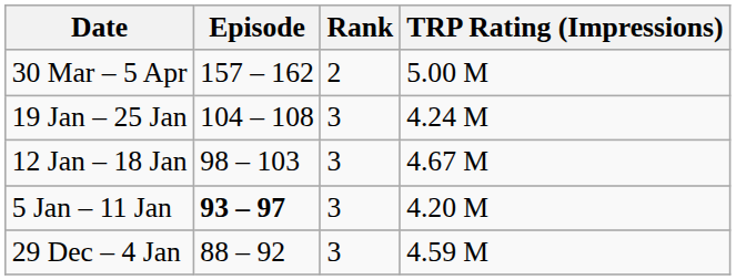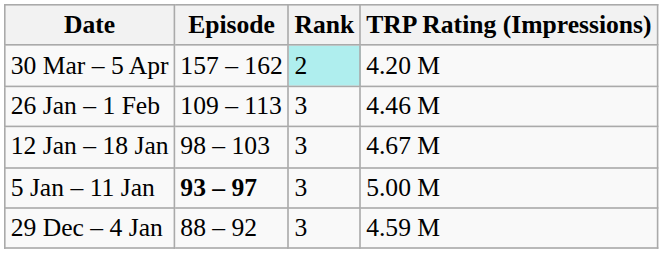 <table class="wikitable">
 <tr>
 <th>Date</th>
 <th>Episode</th>
 <th>Rank</th>
 <th>TRP Rating (Impressions)</th>
 </tr>
 <tr>
 <td>30 Mar – 5 Apr</td>
 <td>157 – 162</td>
-<td>2</td>
-<td>5.00 M</td>
+<td style="background: paleturquoise;">2</td>
+<td>4.20 M</td>
 </tr>
 <tr>
-<td>19 Jan – 25 Jan</td>
-<td>104 – 108</td>
+<td>26 Jan – 1 Feb</td>
+<td>109 – 113</td>
 <td>3</td>
-<td>4.24 M</td>
+<td>4.46 M</td>
 </tr>
 <tr>
 <td>12 Jan – 18 Jan</td>
 <td>98 – 103</td>
 <td>3</td>
 <td>4.67 M</td>
 </tr>
 <tr>
 <td>5 Jan – 11 Jan</td>
 <td><strong>93 – 97</strong></td>
 <td>3</td>
-<td>4.20 M</td>
+<td>5.00 M</td>
 </tr>
 <tr>
 <td>29 Dec – 4 Jan</td>
 <td>88 – 92</td>
 <td>3</td>
 <td>4.59 M</td>
 </tr>
 </table>
